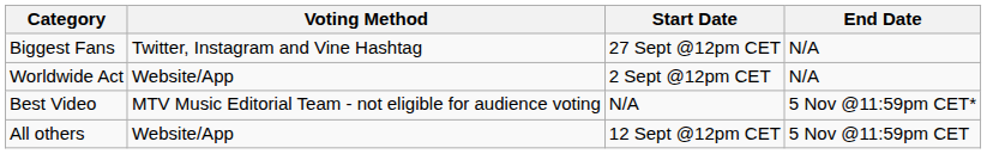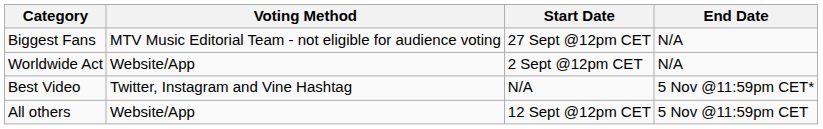 <table class="wikitable">
 <tr>
 <th>Category</th>
 <th>Voting Method</th>
 <th>Start Date</th>
 <th>End Date</th>
 </tr>
 <tr>
 <td>Biggest Fans</td>
-<td>Twitter, Instagram and Vine Hashtag</td>
+<td>MTV Music Editorial Team - not eligible for audience voting</td>
 <td>27 Sept @12pm CET</td>
 <td>N/A</td>
 </tr>
 <tr>
 <td>Worldwide Act</td>
 <td>Website/App</td>
 <td>2 Sept @12pm CET</td>
 <td>N/A</td>
 </tr>
 <tr>
 <td>Best Video</td>
-<td>MTV Music Editorial Team - not eligible for audience voting</td>
+<td>Twitter, Instagram and Vine Hashtag</td>
 <td>N/A</td>
 <td>5 Nov @11:59pm CET*</td>
 </tr>
 <tr>
 <td>All others</td>
 <td>Website/App</td>
 <td>12 Sept @12pm CET</td>
 <td>5 Nov @11:59pm CET</td>
 </tr>
 </table>
